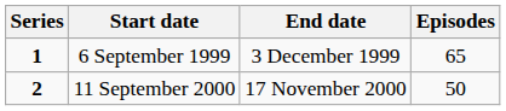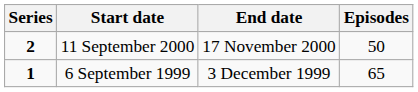 <table class="wikitable" style="text-align:center;">
 <tr>
 <th>Series</th>
 <th>Start date</th>
 <th>End date</th>
 <th>Episodes</th>
 </tr>
 <tr>
+<td><strong>2</strong></td>
+<td>11 September 2000</td>
+<td>17 November 2000</td>
+<td>50</td>
+</tr>
+<tr>
 <td><strong>1</strong></td>
 <td>6 September 1999</td>
 <td>3 December 1999</td>
 <td>65</td>
 </tr>
-<tr>
-<td><strong>2</strong></td>
-<td>11 September 2000</td>
-<td>17 November 2000</td>
-<td>50</td>
-</tr>
 </table>
